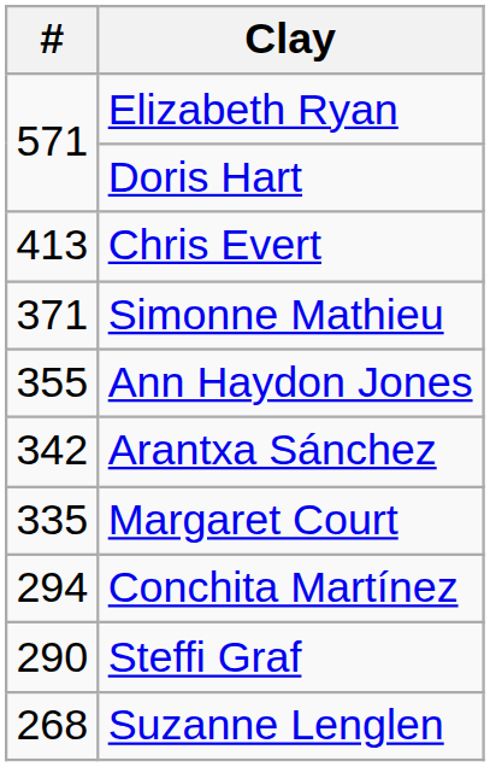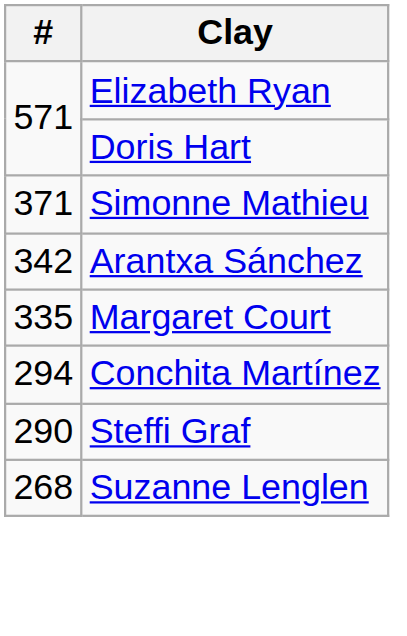 <table class="wikitable">
 <tr>
 <th>#</th>
 <th>Clay</th>
 </tr>
 <tr>
 <td rowspan="2">571</td>
 <td> <a href='#'>Elizabeth Ryan</a></td>
 </tr>
 <tr>
 <td> <a href='#'>Doris Hart</a></td>
 </tr>
 <tr>
-<td>413</td>
-<td> <a href='#'>Chris Evert</a></td>
-</tr>
-<tr>
 <td>371</td>
 <td> <a href='#'>Simonne Mathieu</a></td>
-</tr>
-<tr>
-<td>355</td>
-<td> <a href='#'>Ann Haydon Jones</a></td>
 </tr>
 <tr>
 <td>342</td>
 <td> <a href='#'>Arantxa Sánchez</a></td>
 </tr>
 <tr>
 <td>335</td>
 <td> <a href='#'>Margaret Court</a></td>
 </tr>
 <tr>
 <td>294</td>
 <td> <a href='#'>Conchita Martínez</a></td>
 </tr>
 <tr>
 <td>290</td>
 <td> <a href='#'>Steffi Graf</a></td>
 </tr>
 <tr>
 <td>268</td>
 <td> <a href='#'>Suzanne Lenglen</a></td>
 </tr>
 </table>
